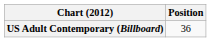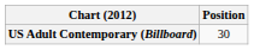 <table class="wikitable plainrowheaders" style="text-align:center">
 <tr>
 <th scope="col">Chart (2012)</th>
 <th scope="col">Position</th>
 </tr>
 <tr>
 <th scope="row">US Adult Contemporary (<em>Billboard</em>)</th>
-<td>36</td>
+<td>30</td>
 </tr>
 </table>
